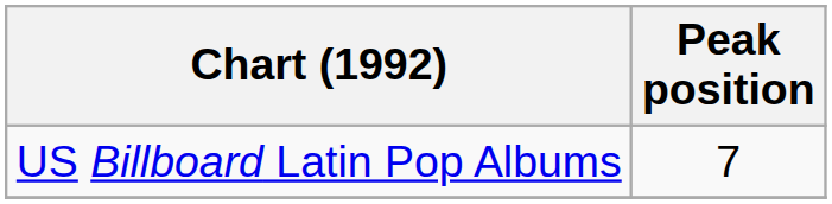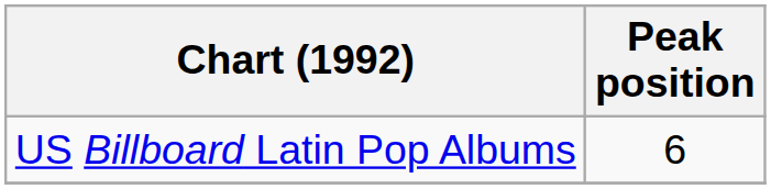 <table class="wikitable">
 <tr>
 <th align="left">Chart (1992)</th>
 <th align="left">Peak<br>position</th>
 </tr>
 <tr>
 <td align="left"><a href='#'>US</a> <a href='#'><em>Billboard</em> Latin Pop Albums</a></td>
-<td align="center">7</td>
+<td align="center">6</td>
 </tr>
 <tr>
 </tr>
 </table>
